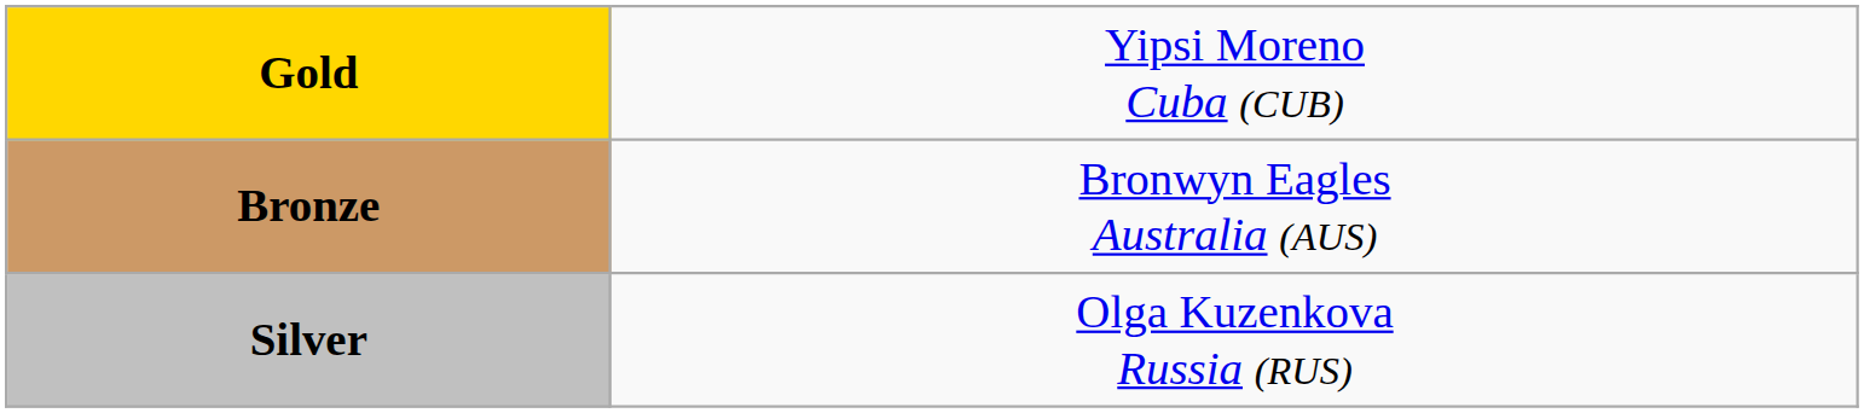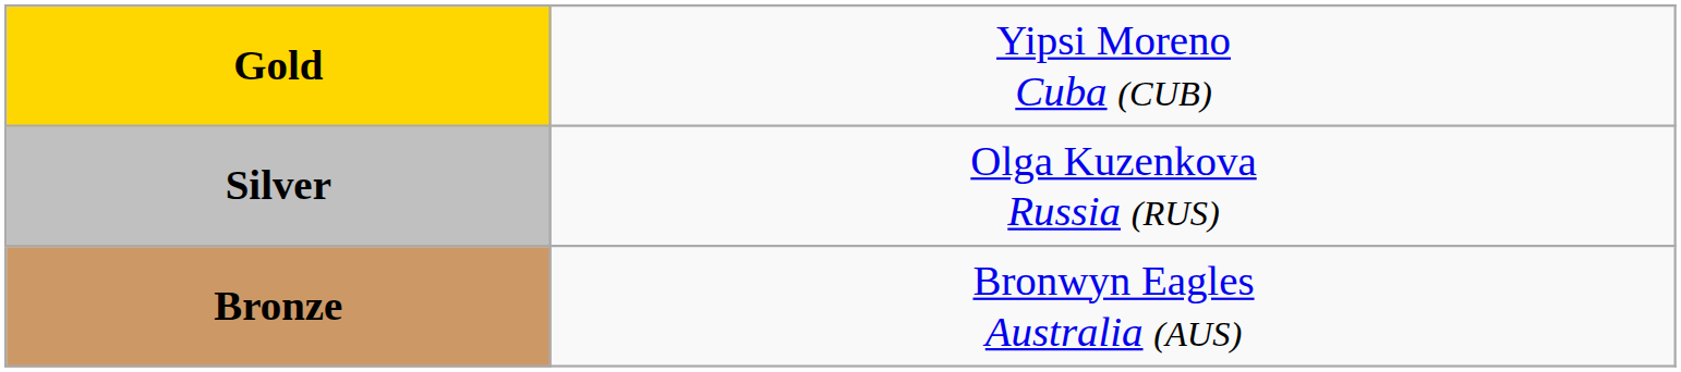 <table class="wikitable" style=" text-align:center; font-size:110%;" width="35%">
 <tr>
 <td bgcolor="gold"><strong>Gold</strong></td>
 <td> <a href='#'>Yipsi Moreno</a><br><em><a href='#'>Cuba</a> <small>(CUB)</small></em></td>
 </tr>
 <tr>
+<td bgcolor="silver"><strong>Silver</strong></td>
+<td> <a href='#'>Olga Kuzenkova</a><br><em><a href='#'>Russia</a> <small>(RUS)</small></em></td>
+</tr>
+<tr>
 <td bgcolor="CC9966"><strong>Bronze</strong></td>
 <td> <a href='#'>Bronwyn Eagles</a><br><em><a href='#'>Australia</a> <small>(AUS)</small></em></td>
 </tr>
-<tr>
-<td bgcolor="silver"><strong>Silver</strong></td>
-<td> <a href='#'>Olga Kuzenkova</a><br><em><a href='#'>Russia</a> <small>(RUS)</small></em></td>
-</tr>
 </table>
